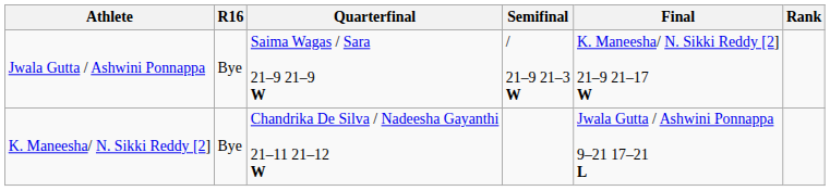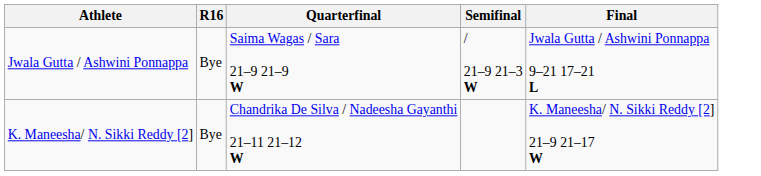 <table class="wikitable" style="font-size:90%;" style="text-align:center;">
 <tr>
 <th>Athlete</th>
 <th>R16</th>
 <th>Quarterfinal</th>
 <th>Semifinal</th>
 <th>Final</th>
-<th>Rank</th>
 </tr>
 <tr>
 <td><a href='#'>Jwala Gutta</a> / <a href='#'>Ashwini Ponnappa</a></td>
 <td>Bye</td>
 <td><a href='#'>Saima Wagas</a> / <a href='#'>Sara</a><br><br>21–9 21–9<br><strong>W</strong></td>
 <td>/<br><br>21–9 21–3<br><strong>W</strong></td>
-<td><a href='#'>K. Maneesha</a>/  <a href='#'>N. Sikki Reddy [2</a>]<br><br>21–9 21–17<br><strong>W</strong></td>
-<td></td>
+<td><a href='#'>Jwala Gutta</a> / <a href='#'>Ashwini Ponnappa</a><br><br>9–21 17–21<br><strong>L</strong></td>
 </tr>
 <tr>
 <td><a href='#'>K. Maneesha</a>/  <a href='#'>N. Sikki Reddy [2</a>]</td>
 <td>Bye</td>
 <td><a href='#'>Chandrika De Silva</a> / <a href='#'>Nadeesha Gayanthi</a><br><br>21–11 21–12<br><strong>W</strong></td>
 <td></td>
-<td><a href='#'>Jwala Gutta</a> / <a href='#'>Ashwini Ponnappa</a><br><br>9–21 17–21<br><strong>L</strong></td>
-<td></td>
+<td><a href='#'>K. Maneesha</a>/  <a href='#'>N. Sikki Reddy [2</a>]<br><br>21–9 21–17<br><strong>W</strong></td>
 </tr>
 </table>
